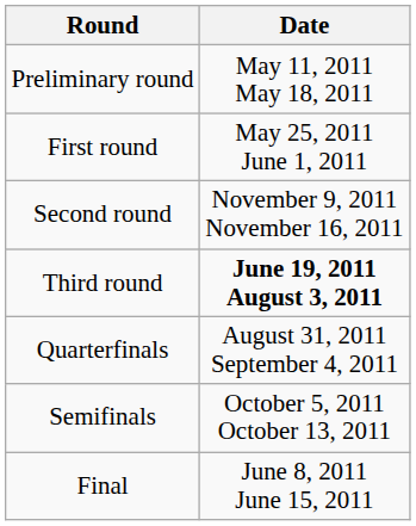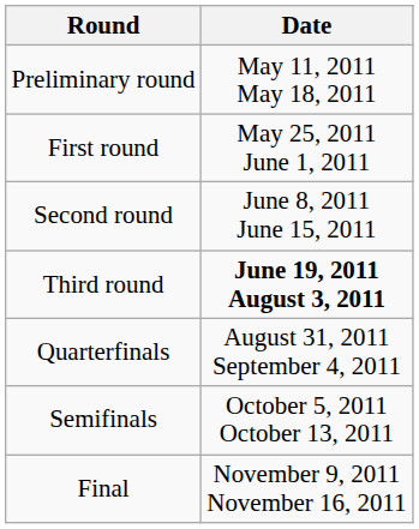 <table class="wikitable" style="text-align: center">
 <tr>
 <th>Round</th>
 <th>Date</th>
 </tr>
 <tr>
 <td>Preliminary round</td>
 <td>May 11, 2011<br>May 18, 2011</td>
 </tr>
 <tr>
 <td>First round</td>
 <td>May 25, 2011<br>June 1, 2011</td>
 </tr>
 <tr>
 <td>Second round</td>
-<td>November 9, 2011<br>November 16, 2011</td>
+<td>June 8, 2011<br>June 15, 2011</td>
 </tr>
 <tr>
 <td>Third round</td>
 <td><strong>June 19, 2011<br>August 3, 2011</strong></td>
 </tr>
 <tr>
 <td>Quarterfinals</td>
 <td>August 31, 2011<br>September 4, 2011</td>
 </tr>
 <tr>
 <td>Semifinals</td>
 <td>October 5, 2011<br>October 13, 2011</td>
 </tr>
 <tr>
 <td>Final</td>
-<td>June 8, 2011<br>June 15, 2011</td>
+<td>November 9, 2011<br>November 16, 2011</td>
 </tr>
 </table>
